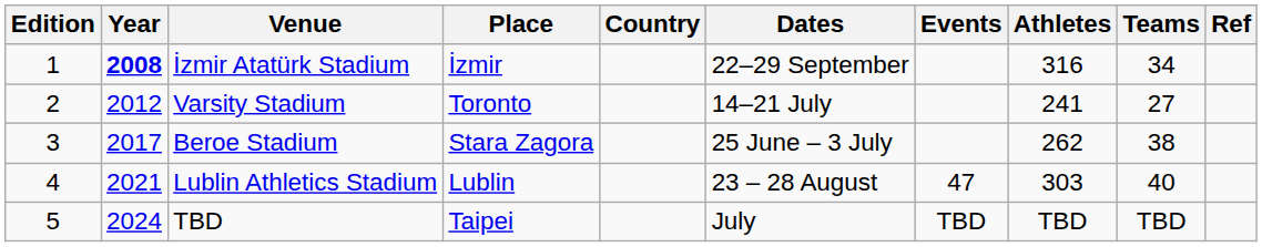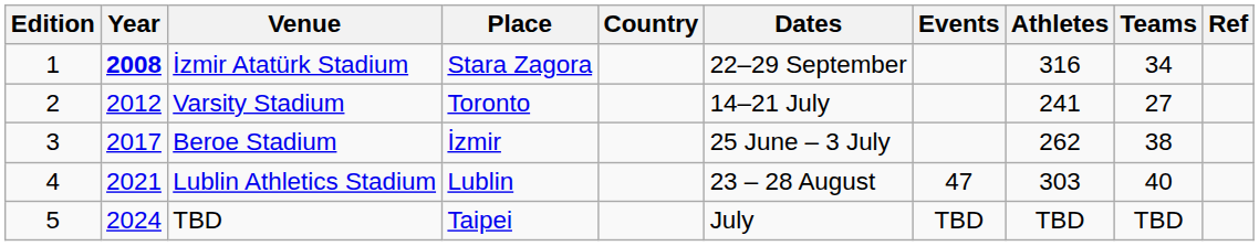 <table class="wikitable" align="center">
 <tr>
 <th style="background-color: #silver;">Edition</th>
 <th style="background-color: #silver;">Year</th>
 <th style="background-color: #silver;">Venue</th>
 <th style="background-color: #silver;">Place</th>
 <th style="background-color: #silver;">Country</th>
 <th style="background-color: #silver;">Dates</th>
 <th style="background-color: #silver;">Events</th>
 <th style="background-color: #silver;">Athletes</th>
 <th style="background-color: #silver;">Teams</th>
 <th style="background-color: #silver;">Ref</th>
 </tr>
 <tr>
 <td align=center>1</td>
 <td align=center><strong><a href='#'>2008</a></strong></td>
 <td><a href='#'>İzmir Atatürk Stadium</a></td>
-<td><a href='#'>İzmir</a></td>
+<td><a href='#'>Stara Zagora</a></td>
 <td></td>
 <td>22–29 September</td>
 <td align=center></td>
 <td align=center>316</td>
 <td align=center>34</td>
 <td></td>
 </tr>
 <tr>
 <td align=center>2</td>
 <td align=center><a href='#'>2012</a></td>
 <td><a href='#'>Varsity Stadium</a></td>
 <td><a href='#'>Toronto</a></td>
 <td></td>
 <td>14–21 July</td>
 <td align=center></td>
 <td align=center>241</td>
 <td align=center>27</td>
 <td></td>
 </tr>
 <tr>
 <td align=center>3</td>
 <td align=center><a href='#'>2017</a></td>
 <td><a href='#'>Beroe Stadium</a></td>
-<td><a href='#'>Stara Zagora</a></td>
+<td><a href='#'>İzmir</a></td>
 <td></td>
 <td>25 June – 3 July</td>
 <td align=center></td>
 <td align=center>262</td>
 <td align=center>38</td>
 <td></td>
 </tr>
 <tr>
 <td align=center>4</td>
 <td align=center><a href='#'>2021</a></td>
 <td><a href='#'>Lublin Athletics Stadium</a></td>
 <td><a href='#'>Lublin</a></td>
 <td></td>
 <td>23 – 28 August</td>
 <td align=center>47</td>
 <td align=center>303</td>
 <td align=center>40</td>
 <td></td>
 </tr>
 <tr>
 <td align=center>5</td>
 <td align=center><a href='#'>2024</a></td>
 <td>TBD</td>
 <td><a href='#'>Taipei</a></td>
 <td></td>
 <td>July</td>
 <td align=center>TBD</td>
 <td align=center>TBD</td>
 <td align=center>TBD</td>
 <td></td>
 </tr>
 </table>
